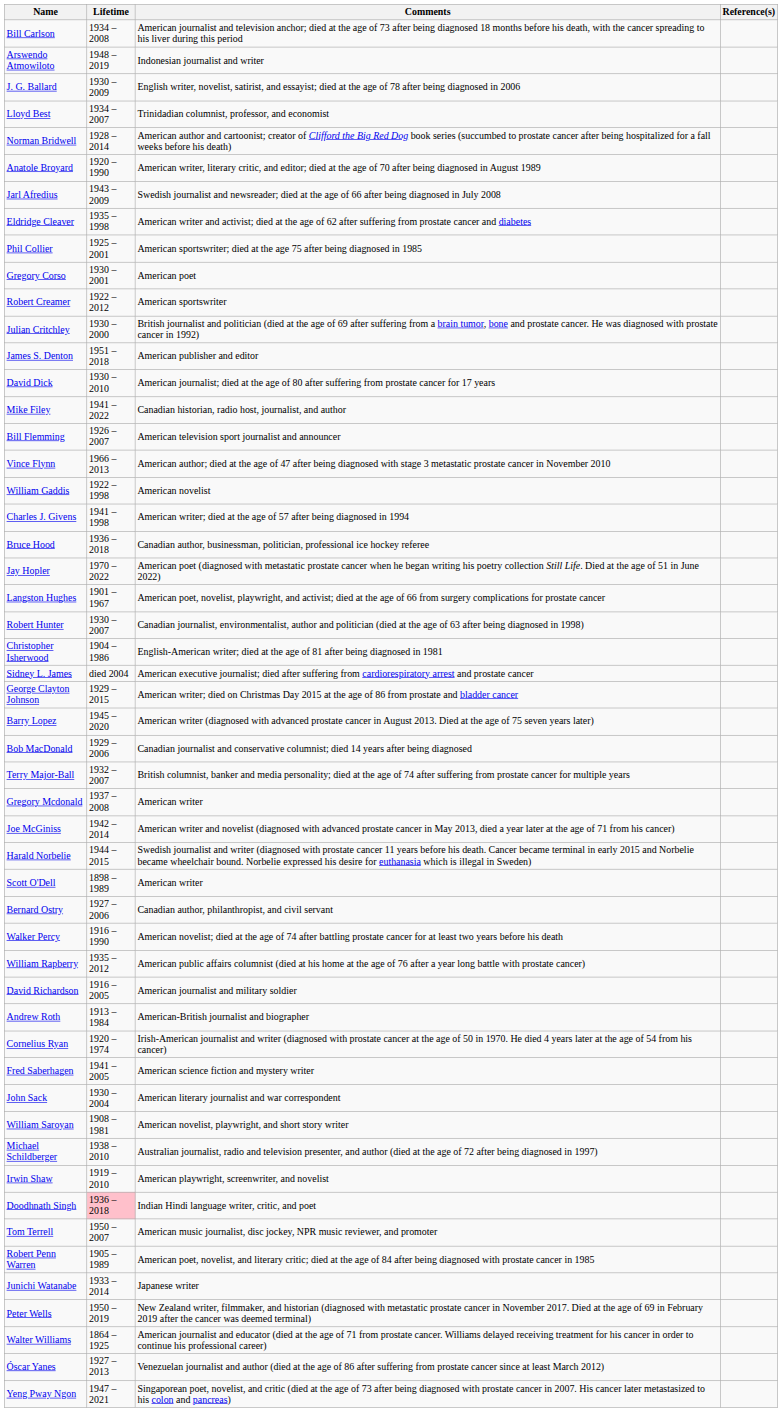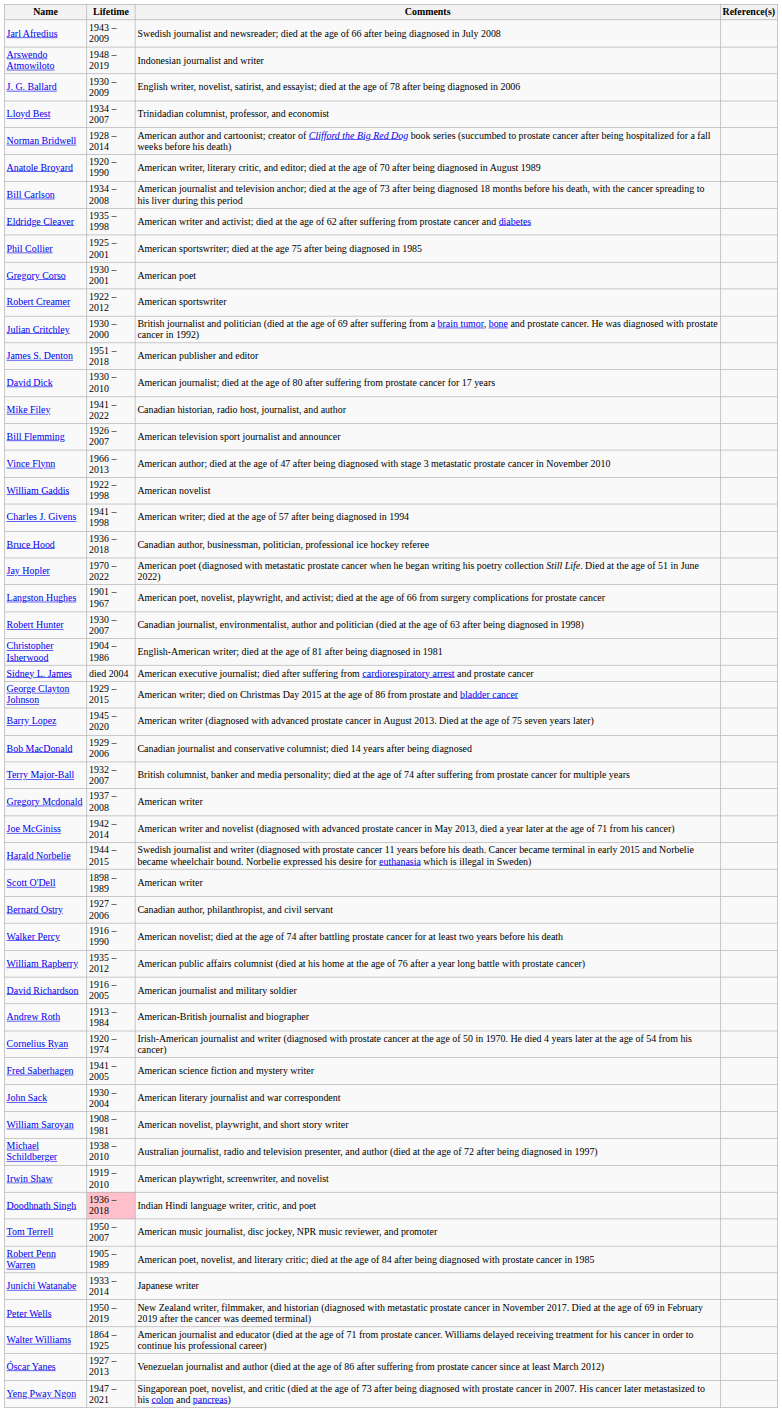 <table class="wikitable">
 <tr>
 <th>Name</th>
 <th>Lifetime</th>
 <th>Comments</th>
 <th>Reference(s)</th>
 </tr>
 <tr>
-<td><a href='#'>Bill Carlson</a></td>
-<td>1934 – 2008</td>
-<td>American journalist and television anchor; died at the age of 73 after being diagnosed 18 months before his death, with the cancer spreading to his liver during this period</td>
+<td><a href='#'>Jarl Afredius</a></td>
+<td>1943 – 2009</td>
+<td>Swedish journalist and newsreader; died at the age of 66 after being diagnosed in July 2008</td>
 <td></td>
 </tr>
 <tr>
 <td><a href='#'>Arswendo Atmowiloto</a></td>
 <td>1948 – 2019</td>
 <td>Indonesian journalist and writer</td>
 <td></td>
 </tr>
 <tr>
 <td><a href='#'>J. G. Ballard</a></td>
 <td>1930 – 2009</td>
 <td>English writer, novelist, satirist, and essayist; died at the age of 78 after being diagnosed in 2006</td>
 <td></td>
 </tr>
 <tr>
 <td><a href='#'>Lloyd Best</a></td>
 <td>1934 – 2007</td>
 <td>Trinidadian columnist, professor, and economist</td>
 <td></td>
 </tr>
 <tr>
 <td><a href='#'>Norman Bridwell</a></td>
 <td>1928 – 2014</td>
 <td>American author and cartoonist; creator of <em><a href='#'>Clifford the Big Red Dog</a></em> book series (succumbed to prostate cancer after being hospitalized for a fall weeks before his death)</td>
 <td></td>
 </tr>
 <tr>
 <td><a href='#'>Anatole Broyard</a></td>
 <td>1920 – 1990</td>
 <td>American writer, literary critic, and editor; died at the age of 70 after being diagnosed in August 1989</td>
 <td></td>
 </tr>
 <tr>
-<td><a href='#'>Jarl Afredius</a></td>
-<td>1943 – 2009</td>
-<td>Swedish journalist and newsreader; died at the age of 66 after being diagnosed in July 2008</td>
+<td><a href='#'>Bill Carlson</a></td>
+<td>1934 – 2008</td>
+<td>American journalist and television anchor; died at the age of 73 after being diagnosed 18 months before his death, with the cancer spreading to his liver during this period</td>
 <td></td>
 </tr>
 <tr>
 <td><a href='#'>Eldridge Cleaver</a></td>
 <td>1935 – 1998</td>
 <td>American writer and activist; died at the age of 62 after suffering from prostate cancer and <a href='#'>diabetes</a></td>
 <td></td>
 </tr>
 <tr>
 <td><a href='#'>Phil Collier</a></td>
 <td>1925 – 2001</td>
 <td>American sportswriter; died at the age 75 after being diagnosed in 1985</td>
 <td></td>
 </tr>
 <tr>
 <td><a href='#'>Gregory Corso</a></td>
 <td>1930 – 2001</td>
 <td>American poet</td>
 <td></td>
 </tr>
 <tr>
 <td><a href='#'>Robert Creamer</a></td>
 <td>1922 – 2012</td>
 <td>American sportswriter</td>
 <td></td>
 </tr>
 <tr>
 <td><a href='#'>Julian Critchley</a></td>
 <td>1930 – 2000</td>
 <td>British journalist and politician (died at the age of 69 after suffering from a <a href='#'>brain tumor</a>, <a href='#'>bone</a> and prostate cancer. He was diagnosed with prostate cancer in 1992)</td>
 <td></td>
 </tr>
 <tr>
 <td><a href='#'>James S. Denton</a></td>
 <td>1951 – 2018</td>
 <td>American publisher and editor</td>
 <td></td>
 </tr>
 <tr>
 <td><a href='#'>David Dick</a></td>
 <td>1930 – 2010</td>
 <td>American journalist; died at the age of 80 after suffering from prostate cancer for 17 years</td>
 <td></td>
 </tr>
 <tr>
 <td><a href='#'>Mike Filey</a></td>
 <td>1941 – 2022</td>
 <td>Canadian historian, radio host, journalist, and author</td>
 <td></td>
 </tr>
 <tr>
 <td><a href='#'>Bill Flemming</a></td>
 <td>1926 – 2007</td>
 <td>American television sport journalist and announcer</td>
 <td></td>
 </tr>
 <tr>
 <td><a href='#'>Vince Flynn</a></td>
 <td>1966 – 2013</td>
 <td>American author; died at the age of 47 after being diagnosed with stage 3 metastatic prostate cancer in November 2010</td>
 <td></td>
 </tr>
 <tr>
 <td><a href='#'>William Gaddis</a></td>
 <td>1922 – 1998</td>
 <td>American novelist</td>
 <td></td>
 </tr>
 <tr>
 <td><a href='#'>Charles J. Givens</a></td>
 <td>1941 – 1998</td>
 <td>American writer; died at the age of 57 after being diagnosed in 1994</td>
 <td></td>
 </tr>
 <tr>
 <td><a href='#'>Bruce Hood</a></td>
 <td>1936 – 2018</td>
 <td>Canadian author, businessman, politician, professional ice hockey referee</td>
 <td></td>
 </tr>
 <tr>
 <td><a href='#'>Jay Hopler</a></td>
 <td>1970 – 2022</td>
 <td>American poet (diagnosed with metastatic prostate cancer when he began writing his poetry collection <em>Still Life</em>. Died at the age of 51 in June 2022)</td>
 <td></td>
 </tr>
 <tr>
 <td><a href='#'>Langston Hughes</a></td>
 <td>1901 – 1967</td>
 <td>American poet, novelist, playwright, and activist; died at the age of 66 from surgery complications for prostate cancer</td>
 <td></td>
 </tr>
 <tr>
 <td><a href='#'>Robert Hunter</a></td>
 <td>1930 – 2007</td>
 <td>Canadian journalist, environmentalist, author and politician (died at the age of 63 after being diagnosed in 1998)</td>
 <td></td>
 </tr>
 <tr>
 <td><a href='#'>Christopher Isherwood</a></td>
 <td>1904 – 1986</td>
 <td>English-American writer; died at the age of 81 after being diagnosed in 1981</td>
 <td></td>
 </tr>
 <tr>
 <td><a href='#'>Sidney L. James</a></td>
 <td>died 2004</td>
 <td>American executive journalist; died after suffering from <a href='#'>cardiorespiratory arrest</a> and prostate cancer</td>
 <td></td>
 </tr>
 <tr>
 <td><a href='#'>George Clayton Johnson</a></td>
 <td>1929 – 2015</td>
 <td>American writer; died on Christmas Day 2015 at the age of 86 from prostate and <a href='#'>bladder cancer</a></td>
 <td></td>
 </tr>
 <tr>
 <td><a href='#'>Barry Lopez</a></td>
 <td>1945 – 2020</td>
 <td>American writer (diagnosed with advanced prostate cancer in August 2013. Died at the age of 75 seven years later)</td>
 <td></td>
 </tr>
 <tr>
 <td><a href='#'>Bob MacDonald</a></td>
 <td>1929 – 2006</td>
 <td>Canadian journalist and conservative columnist; died 14 years after being diagnosed</td>
 <td></td>
 </tr>
 <tr>
 <td><a href='#'>Terry Major-Ball</a></td>
 <td>1932 – 2007</td>
 <td>British columnist, banker and media personality; died at the age of 74 after suffering from prostate cancer for multiple years</td>
 <td></td>
 </tr>
 <tr>
 <td><a href='#'>Gregory Mcdonald</a></td>
 <td>1937 – 2008</td>
 <td>American writer</td>
 <td></td>
 </tr>
 <tr>
 <td><a href='#'>Joe McGiniss</a></td>
 <td>1942 – 2014</td>
 <td>American writer and novelist (diagnosed with advanced prostate cancer in May 2013, died a year later at the age of 71 from his cancer)</td>
 <td></td>
 </tr>
 <tr>
 <td><a href='#'>Harald Norbelie</a></td>
 <td>1944 – 2015</td>
 <td>Swedish journalist and writer (diagnosed with prostate cancer 11 years before his death. Cancer became terminal in early 2015 and Norbelie became wheelchair bound. Norbelie expressed his desire for <a href='#'>euthanasia</a> which is illegal in Sweden)</td>
 <td></td>
 </tr>
 <tr>
 <td><a href='#'>Scott O'Dell</a></td>
 <td>1898 – 1989</td>
 <td>American writer</td>
 <td></td>
 </tr>
 <tr>
 <td><a href='#'>Bernard Ostry</a></td>
 <td>1927 – 2006</td>
 <td>Canadian author, philanthropist, and civil servant</td>
 <td></td>
 </tr>
 <tr>
 <td><a href='#'>Walker Percy</a></td>
 <td>1916 – 1990</td>
 <td>American novelist; died at the age of 74 after battling prostate cancer for at least two years before his death</td>
 <td></td>
 </tr>
 <tr>
 <td><a href='#'>William Rapberry</a></td>
 <td>1935 – 2012</td>
 <td>American public affairs columnist (died at his home at the age of 76 after a year long battle with prostate cancer)</td>
 <td></td>
 </tr>
 <tr>
 <td><a href='#'>David Richardson</a></td>
 <td>1916 – 2005</td>
 <td>American journalist and military soldier</td>
 <td></td>
 </tr>
 <tr>
 <td><a href='#'>Andrew Roth</a></td>
 <td>1913 – 1984</td>
 <td>American-British journalist and biographer</td>
 <td></td>
 </tr>
 <tr>
 <td><a href='#'>Cornelius Ryan</a></td>
 <td>1920 – 1974</td>
 <td>Irish-American journalist and writer (diagnosed with prostate cancer at the age of 50 in 1970. He died 4 years later at the age of 54 from his cancer)</td>
 <td></td>
 </tr>
 <tr>
 <td><a href='#'>Fred Saberhagen</a></td>
 <td>1941 – 2005</td>
 <td>American science fiction and mystery writer</td>
 <td></td>
 </tr>
 <tr>
 <td><a href='#'>John Sack</a></td>
 <td>1930 – 2004</td>
 <td>American literary journalist and war correspondent</td>
 <td></td>
 </tr>
 <tr>
 <td><a href='#'>William Saroyan</a></td>
 <td>1908 – 1981</td>
 <td>American novelist, playwright, and short story writer</td>
 <td></td>
 </tr>
 <tr>
 <td><a href='#'>Michael Schildberger</a></td>
 <td>1938 – 2010</td>
 <td>Australian journalist, radio and television presenter, and author (died at the age of 72  after being diagnosed in 1997)</td>
 <td></td>
 </tr>
 <tr>
 <td><a href='#'>Irwin Shaw</a></td>
 <td>1919 – 2010</td>
 <td>American playwright, screenwriter, and novelist</td>
 <td></td>
 </tr>
 <tr>
 <td><a href='#'>Doodhnath Singh</a></td>
 <td style="background: pink;">1936 – 2018</td>
 <td>Indian Hindi language writer, critic, and poet</td>
 <td></td>
 </tr>
 <tr>
 <td><a href='#'>Tom Terrell</a></td>
 <td>1950 – 2007</td>
 <td>American music journalist, disc jockey, NPR music reviewer, and promoter</td>
 <td></td>
 </tr>
 <tr>
 <td><a href='#'>Robert Penn Warren</a></td>
 <td>1905 – 1989</td>
 <td>American poet, novelist, and literary critic; died at the age of 84 after being diagnosed with prostate cancer in 1985</td>
 <td></td>
 </tr>
 <tr>
 <td><a href='#'>Junichi Watanabe</a></td>
 <td>1933 – 2014</td>
 <td>Japanese writer</td>
 <td></td>
 </tr>
 <tr>
 <td><a href='#'>Peter Wells</a></td>
 <td>1950 – 2019</td>
 <td>New Zealand writer, filmmaker, and historian (diagnosed with metastatic prostate cancer in November 2017. Died at the age of 69 in February 2019 after the cancer was deemed terminal)</td>
 <td></td>
 </tr>
 <tr>
 <td><a href='#'>Walter Williams</a></td>
 <td>1864 – 1925</td>
 <td>American journalist and educator (died at the age of 71 from prostate cancer. Williams delayed receiving treatment for his cancer in order to continue his professional career)</td>
 <td></td>
 </tr>
 <tr>
 <td><a href='#'>Óscar Yanes</a></td>
 <td>1927 – 2013</td>
 <td>Venezuelan journalist and author (died at the age of 86 after suffering from prostate cancer since at least March 2012)</td>
 <td></td>
 </tr>
 <tr>
 <td><a href='#'>Yeng Pway Ngon</a></td>
 <td>1947 – 2021</td>
 <td>Singaporean poet, novelist, and critic (died at the age of 73 after being diagnosed with prostate cancer in 2007. His cancer later metastasized to his <a href='#'>colon</a> and <a href='#'>pancreas</a>)</td>
 <td></td>
 </tr>
 </table>
